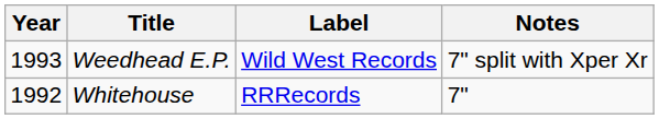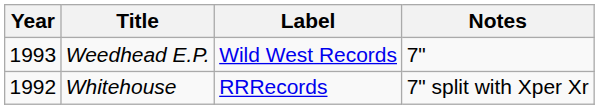 <table class="wikitable">
 <tr>
 <th>Year</th>
 <th>Title</th>
 <th>Label</th>
 <th>Notes</th>
 </tr>
 <tr>
 <td>1993</td>
 <td><em>Weedhead E.P.</em></td>
 <td><a href='#'>Wild West Records</a></td>
-<td>7" split with Xper Xr</td>
+<td>7"</td>
 </tr>
 <tr>
 <td>1992</td>
 <td><em>Whitehouse</em></td>
 <td><a href='#'>RRRecords</a></td>
-<td>7"</td>
+<td>7" split with Xper Xr</td>
 </tr>
 </table>
